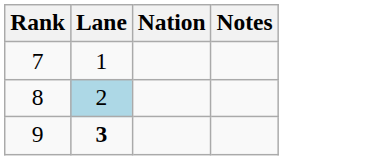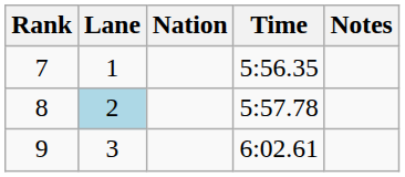 <table class="wikitable sortable" style="text-align:center">
 <tr>
 <th>Rank</th>
 <th>Lane</th>
 <th>Nation</th>
+<th>Time</th>
 <th>Notes</th>
 </tr>
 <tr>
 <td>7</td>
 <td>1</td>
 <td align=left></td>
+<td>5:56.35</td>
 <td></td>
 </tr>
 <tr>
 <td>8</td>
 <td style="background: lightblue;">2</td>
 <td align=left></td>
+<td>5:57.78</td>
 <td></td>
 </tr>
 <tr>
 <td>9</td>
-<td><strong>3</strong></td>
+<td>3</td>
 <td align=left></td>
+<td>6:02.61</td>
 <td></td>
 </tr>
 </table>
